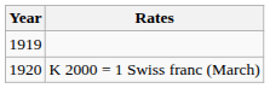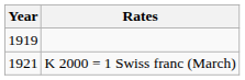 <table class="wikitable">
 <tr>
 <th>Year</th>
 <th>Rates</th>
 </tr>
 <tr>
 <td>1919</td>
 <td></td>
 </tr>
 <tr>
-<td>1920</td>
+<td>1921</td>
 <td>K 2000 = 1 Swiss franc (March)</td>
 </tr>
 </table>
